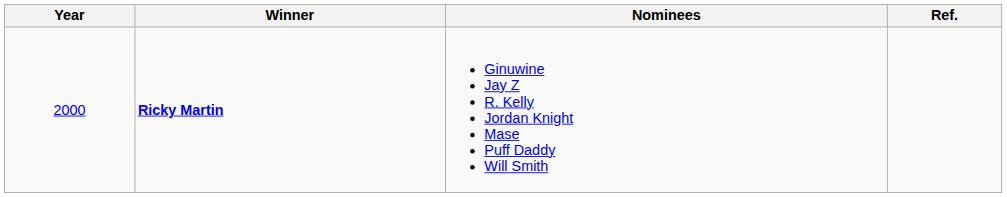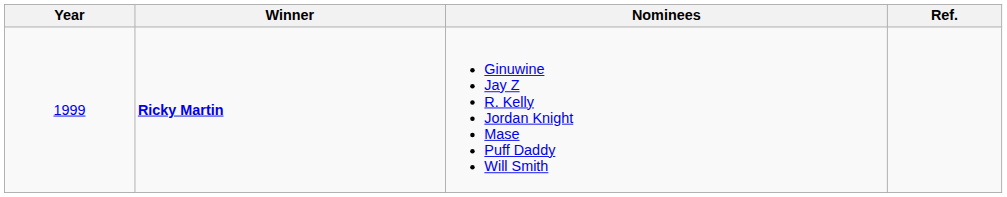 <table class="wikitable" width=70%>
 <tr>
 <th>Year</th>
 <th>Winner</th>
 <th>Nominees</th>
 <th>Ref.</th>
 </tr>
 <tr>
-<td align="center"><a href='#'>2000</a></td>
+<td align="center"><a href='#'>1999</a></td>
 <td><strong><a href='#'>Ricky Martin</a></strong></td>
 <td><br><ul><li><a href='#'>Ginuwine</a></li><li><a href='#'>Jay Z</a></li><li><a href='#'>R. Kelly</a></li><li><a href='#'>Jordan Knight</a></li><li><a href='#'>Mase</a></li><li><a href='#'>Puff Daddy</a></li><li><a href='#'>Will Smith</a></li></ul></td>
 <td align="center"></td>
 </tr>
 </table>
